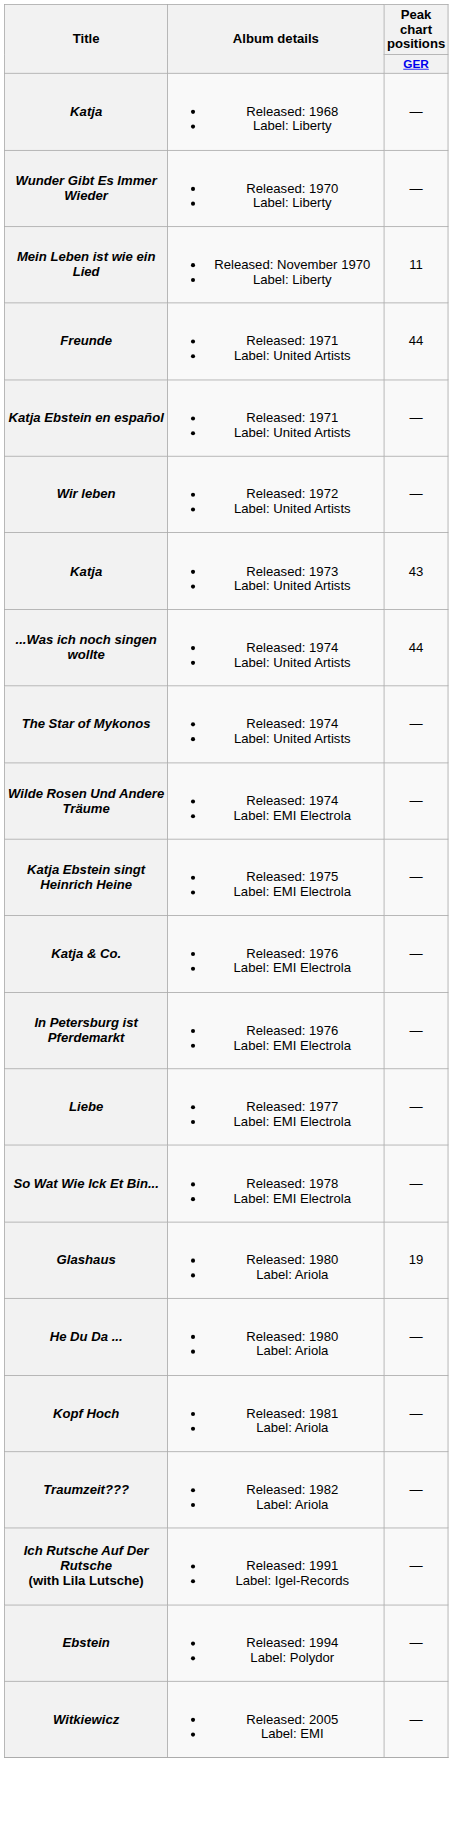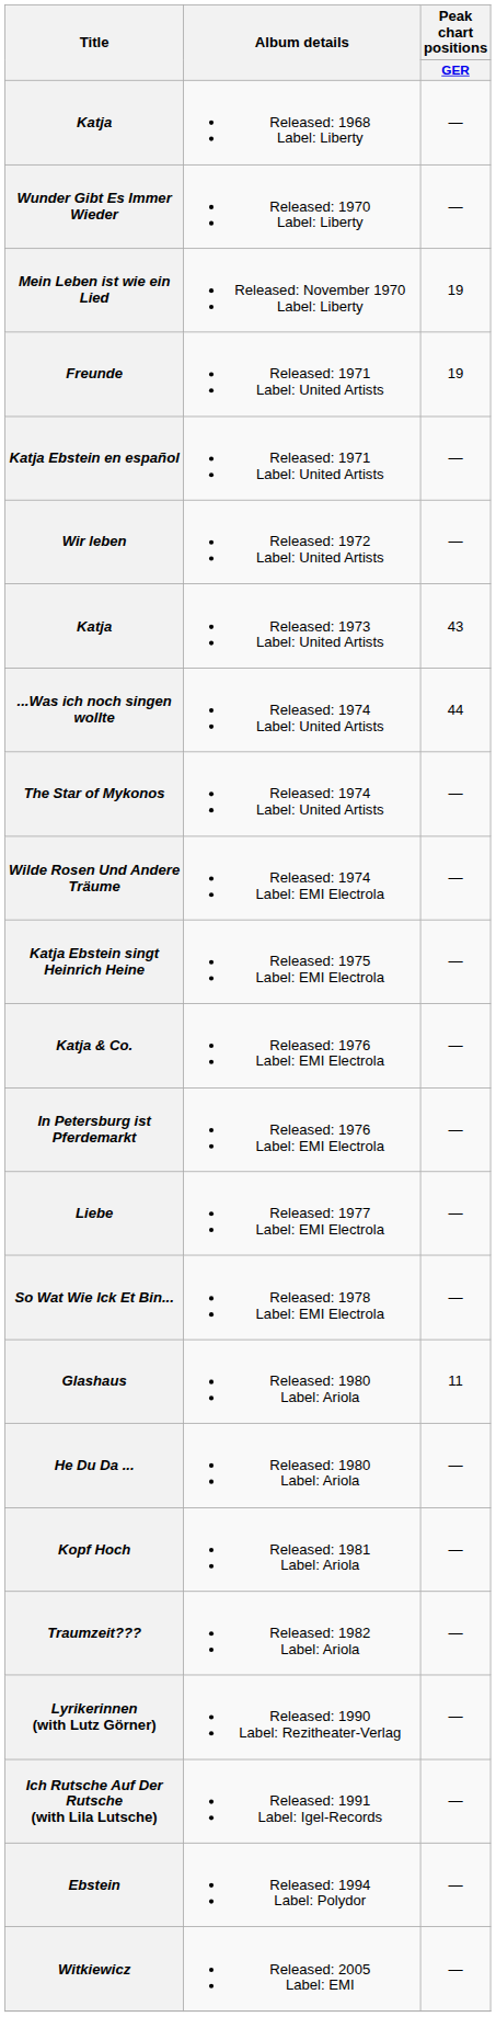 <table class="wikitable plainrowheaders" style="text-align:center;" border="1">
 <tr>
 <th scope="col" rowspan="2" style="width:12em;">Title</th>
 <th scope="col" rowspan="2" style="width:16em;">Album details</th>
 <th scope="col" colspan="1">Peak chart<br>positions</th>
 </tr>
 <tr>
 <th scope="col" style="width:3em;font-size:90%;"><a href='#'>GER</a><br></th>
 </tr>
 <tr>
 <th scope="row"><em>Katja</em></th>
 <td><br><ul><li>Released: 1968</li><li>Label: Liberty</li></ul></td>
 <td>—</td>
 </tr>
 <tr>
 <th scope="row"><em>Wunder Gibt Es Immer Wieder</em></th>
 <td><br><ul><li>Released: 1970</li><li>Label: Liberty</li></ul></td>
 <td>—</td>
 </tr>
 <tr>
 <th scope="row"><em>Mein Leben ist wie ein Lied</em></th>
 <td><br><ul><li>Released: November 1970</li><li>Label: Liberty</li></ul></td>
-<td>11</td>
+<td>19</td>
 </tr>
 <tr>
 <th scope="row"><em>Freunde</em></th>
 <td><br><ul><li>Released: 1971</li><li>Label: United Artists</li></ul></td>
-<td>44</td>
+<td>19</td>
 </tr>
 <tr>
 <th scope="row"><em>Katja Ebstein en español</em></th>
 <td><br><ul><li>Released: 1971</li><li>Label: United Artists</li></ul></td>
 <td>—</td>
 </tr>
 <tr>
 <th scope="row"><em>Wir leben</em></th>
 <td><br><ul><li>Released: 1972</li><li>Label: United Artists</li></ul></td>
 <td>—</td>
 </tr>
 <tr>
 <th scope="row"><em>Katja</em></th>
 <td><br><ul><li>Released: 1973</li><li>Label: United Artists</li></ul></td>
 <td>43</td>
 </tr>
 <tr>
 <th scope="row"><em>...Was ich noch singen wollte</em></th>
 <td><br><ul><li>Released: 1974</li><li>Label: United Artists</li></ul></td>
 <td>44</td>
 </tr>
 <tr>
 <th scope="row"><em>The Star of Mykonos</em></th>
 <td><br><ul><li>Released: 1974</li><li>Label: United Artists</li></ul></td>
 <td>—</td>
 </tr>
 <tr>
 <th scope="row"><em>Wilde Rosen Und Andere Träume</em></th>
 <td><br><ul><li>Released: 1974</li><li>Label: EMI Electrola</li></ul></td>
 <td>—</td>
 </tr>
 <tr>
 <th scope="row"><em>Katja Ebstein singt Heinrich Heine</em></th>
 <td><br><ul><li>Released: 1975</li><li>Label: EMI Electrola</li></ul></td>
 <td>—</td>
 </tr>
 <tr>
 <th scope="row"><em>Katja & Co.</em></th>
 <td><br><ul><li>Released: 1976</li><li>Label: EMI Electrola</li></ul></td>
 <td>—</td>
 </tr>
 <tr>
 <th scope="row"><em>In Petersburg ist Pferdemarkt</em></th>
 <td><br><ul><li>Released: 1976</li><li>Label: EMI Electrola</li></ul></td>
 <td>—</td>
 </tr>
 <tr>
 <th scope="row"><em>Liebe</em></th>
 <td><br><ul><li>Released: 1977</li><li>Label: EMI Electrola</li></ul></td>
 <td>—</td>
 </tr>
 <tr>
 <th scope="row"><em>So Wat Wie Ick Et Bin...</em></th>
 <td><br><ul><li>Released: 1978</li><li>Label: EMI Electrola</li></ul></td>
 <td>—</td>
 </tr>
 <tr>
 <th scope="row"><em>Glashaus</em></th>
 <td><br><ul><li>Released: 1980</li><li>Label: Ariola</li></ul></td>
-<td>19</td>
+<td>11</td>
 </tr>
 <tr>
 <th scope="row"><em>He Du Da ...</em></th>
 <td><br><ul><li>Released: 1980</li><li>Label: Ariola</li></ul></td>
 <td>—</td>
 </tr>
 <tr>
 <th scope="row"><em>Kopf Hoch</em></th>
 <td><br><ul><li>Released: 1981</li><li>Label: Ariola</li></ul></td>
 <td>—</td>
 </tr>
 <tr>
 <th scope="row"><em>Traumzeit???</em></th>
 <td><br><ul><li>Released: 1982</li><li>Label: Ariola</li></ul></td>
+<td>—</td>
+</tr>
+<tr>
+<th scope="row"><em>Lyrikerinnen</em> <br>(with Lutz Görner)</th>
+<td><br><ul><li>Released: 1990</li><li>Label: Rezitheater-Verlag</li></ul></td>
 <td>—</td>
 </tr>
 <tr>
 <th scope="row"><em>Ich Rutsche Auf Der Rutsche</em> <br>(with Lila Lutsche)</th>
 <td><br><ul><li>Released: 1991</li><li>Label: Igel-Records</li></ul></td>
 <td>—</td>
 </tr>
 <tr>
 <th scope="row"><em>Ebstein</em></th>
 <td><br><ul><li>Released: 1994</li><li>Label: Polydor</li></ul></td>
 <td>—</td>
 </tr>
 <tr>
 <th scope="row"><em>Witkiewicz</em></th>
 <td><br><ul><li>Released: 2005</li><li>Label: EMI</li></ul></td>
 <td>—</td>
 </tr>
 <tr>
 </tr>
 </table>
